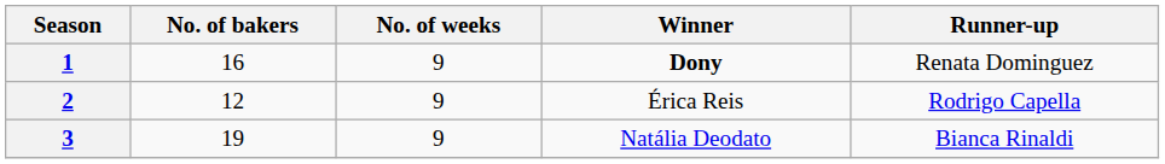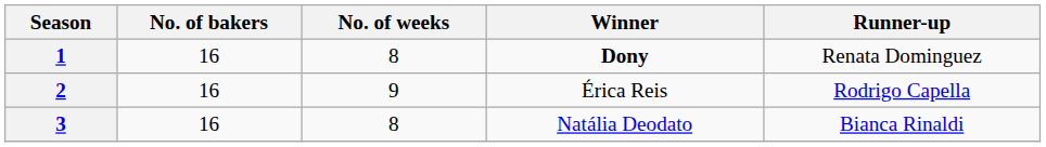 <table class="wikitable" style="text-align:center; font-size:95%; width:60%;">
 <tr>
 <th scope="col" style="width:05.00%">Season</th>
 <th scope="col" style="width:10.00%">No. of bakers</th>
 <th scope="col" style="width:10.00%">No. of weeks</th>
 <th scope="col" style="width:15.00%">Winner</th>
 <th scope="col" style="width:15.00%">Runner-up</th>
 </tr>
 <tr>
 <th><a href='#'>1</a></th>
 <td>16</td>
-<td>9</td>
+<td>8</td>
 <td><strong>Dony </strong></td>
 <td>Renata Dominguez</td>
 </tr>
 <tr>
 <th><a href='#'>2</a></th>
-<td>12</td>
+<td>16</td>
 <td>9</td>
 <td>Érica Reis</td>
 <td><a href='#'>Rodrigo Capella</a></td>
 </tr>
 <tr>
 <th><a href='#'>3</a></th>
-<td>19</td>
-<td>9</td>
+<td>16</td>
+<td>8</td>
 <td><a href='#'>Natália Deodato</a></td>
 <td><a href='#'>Bianca Rinaldi</a></td>
 </tr>
 <tr>
 </tr>
 </table>
